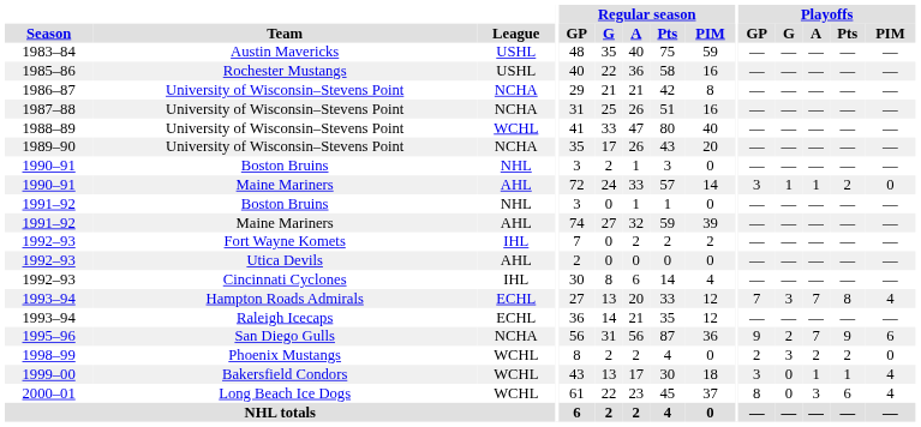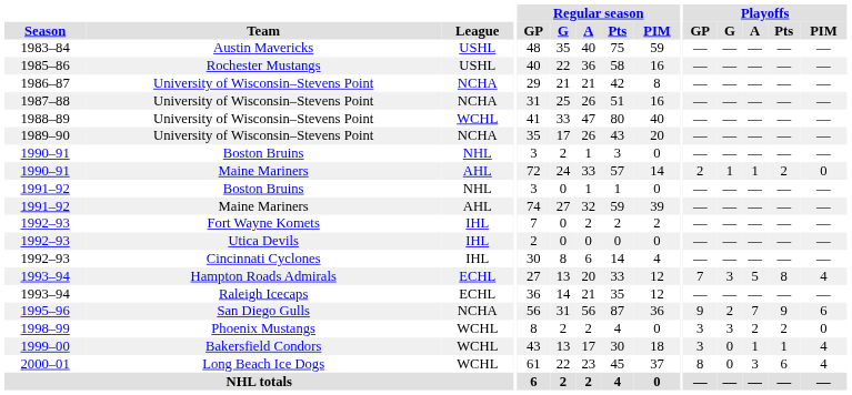 <table border="0" cellpadding="1" cellspacing="0" style="text-align:center; width:60em">
 <tr bgcolor="#e0e0e0">
 <th colspan="3" bgcolor="#ffffff"></th>
 <th rowspan="100" bgcolor="#ffffff"></th>
 <th colspan="5"><a href='#'>Regular season</a></th>
 <th rowspan="100" bgcolor="#ffffff"></th>
 <th colspan="5"><a href='#'>Playoffs</a></th>
 </tr>
 <tr bgcolor="#e0e0e0">
 <th><a href='#'>Season</a></th>
 <th>Team</th>
 <th>League</th>
 <th>GP</th>
 <th><a href='#'>G</a></th>
 <th><a href='#'>A</a></th>
 <th><a href='#'>Pts</a></th>
 <th><a href='#'>PIM</a></th>
 <th>GP</th>
 <th>G</th>
 <th>A</th>
 <th>Pts</th>
 <th>PIM</th>
 </tr>
 <tr>
 <td>1983–84</td>
 <td><a href='#'>Austin Mavericks</a></td>
 <td><a href='#'>USHL</a></td>
 <td>48</td>
 <td>35</td>
 <td>40</td>
 <td>75</td>
 <td>59</td>
 <td>—</td>
 <td>—</td>
 <td>—</td>
 <td>—</td>
 <td>—</td>
 </tr>
 <tr bgcolor="#f0f0f0">
 <td>1985–86</td>
 <td><a href='#'>Rochester Mustangs</a></td>
 <td>USHL</td>
 <td>40</td>
 <td>22</td>
 <td>36</td>
 <td>58</td>
 <td>16</td>
 <td>—</td>
 <td>—</td>
 <td>—</td>
 <td>—</td>
 <td>—</td>
 </tr>
 <tr>
 <td>1986–87</td>
 <td><a href='#'>University of Wisconsin–Stevens Point</a></td>
 <td><a href='#'>NCHA</a></td>
 <td>29</td>
 <td>21</td>
 <td>21</td>
 <td>42</td>
 <td>8</td>
 <td>—</td>
 <td>—</td>
 <td>—</td>
 <td>—</td>
 <td>—</td>
 </tr>
 <tr bgcolor="#f0f0f0">
 <td>1987–88</td>
 <td>University of Wisconsin–Stevens Point</td>
 <td>NCHA</td>
 <td>31</td>
 <td>25</td>
 <td>26</td>
 <td>51</td>
 <td>16</td>
 <td>—</td>
 <td>—</td>
 <td>—</td>
 <td>—</td>
 <td>—</td>
 </tr>
 <tr>
 <td>1988–89</td>
 <td>University of Wisconsin–Stevens Point</td>
 <td><a href='#'>WCHL</a></td>
 <td>41</td>
 <td>33</td>
 <td>47</td>
 <td>80</td>
 <td>40</td>
 <td>—</td>
 <td>—</td>
 <td>—</td>
 <td>—</td>
 <td>—</td>
 </tr>
 <tr bgcolor="#f0f0f0">
 <td>1989–90</td>
 <td>University of Wisconsin–Stevens Point</td>
 <td>NCHA</td>
 <td>35</td>
 <td>17</td>
 <td>26</td>
 <td>43</td>
 <td>20</td>
 <td>—</td>
 <td>—</td>
 <td>—</td>
 <td>—</td>
 <td>—</td>
 </tr>
 <tr>
 <td><a href='#'>1990–91</a></td>
 <td><a href='#'>Boston Bruins</a></td>
 <td><a href='#'>NHL</a></td>
 <td>3</td>
 <td>2</td>
 <td>1</td>
 <td>3</td>
 <td>0</td>
 <td>—</td>
 <td>—</td>
 <td>—</td>
 <td>—</td>
 <td>—</td>
 </tr>
 <tr bgcolor="#f0f0f0">
 <td><a href='#'>1990–91</a></td>
 <td><a href='#'>Maine Mariners</a></td>
 <td><a href='#'>AHL</a></td>
 <td>72</td>
 <td>24</td>
 <td>33</td>
 <td>57</td>
 <td>14</td>
-<td>3</td>
+<td>2</td>
 <td>1</td>
 <td>1</td>
 <td>2</td>
 <td>0</td>
 </tr>
 <tr>
 <td><a href='#'>1991–92</a></td>
 <td><a href='#'>Boston Bruins</a></td>
 <td>NHL</td>
 <td>3</td>
 <td>0</td>
 <td>1</td>
 <td>1</td>
 <td>0</td>
 <td>—</td>
 <td>—</td>
 <td>—</td>
 <td>—</td>
 <td>—</td>
 </tr>
 <tr bgcolor="#f0f0f0">
 <td><a href='#'>1991–92</a></td>
 <td>Maine Mariners</td>
 <td>AHL</td>
 <td>74</td>
 <td>27</td>
 <td>32</td>
 <td>59</td>
 <td>39</td>
 <td>—</td>
 <td>—</td>
 <td>—</td>
 <td>—</td>
 <td>—</td>
 </tr>
 <tr>
 <td><a href='#'>1992–93</a></td>
 <td><a href='#'>Fort Wayne Komets</a></td>
 <td><a href='#'>IHL</a></td>
 <td>7</td>
 <td>0</td>
 <td>2</td>
 <td>2</td>
 <td>2</td>
 <td>—</td>
 <td>—</td>
 <td>—</td>
 <td>—</td>
 <td>—</td>
 </tr>
 <tr bgcolor="#f0f0f0">
 <td><a href='#'>1992–93</a></td>
 <td><a href='#'>Utica Devils</a></td>
-<td>AHL</td>
+<td><a href='#'>IHL</a></td>
 <td>2</td>
 <td>0</td>
 <td>0</td>
 <td>0</td>
 <td>0</td>
 <td>—</td>
 <td>—</td>
 <td>—</td>
 <td>—</td>
 <td>—</td>
 </tr>
 <tr>
 <td>1992–93</td>
 <td><a href='#'>Cincinnati Cyclones</a></td>
 <td>IHL</td>
 <td>30</td>
 <td>8</td>
 <td>6</td>
 <td>14</td>
 <td>4</td>
 <td>—</td>
 <td>—</td>
 <td>—</td>
 <td>—</td>
 <td>—</td>
 </tr>
 <tr bgcolor="#f0f0f0">
 <td><a href='#'>1993–94</a></td>
 <td><a href='#'>Hampton Roads Admirals</a></td>
 <td><a href='#'>ECHL</a></td>
 <td>27</td>
 <td>13</td>
 <td>20</td>
 <td>33</td>
 <td>12</td>
 <td>7</td>
 <td>3</td>
-<td>7</td>
+<td>5</td>
 <td>8</td>
 <td>4</td>
 </tr>
 <tr>
 <td>1993–94</td>
 <td><a href='#'>Raleigh Icecaps</a></td>
 <td>ECHL</td>
 <td>36</td>
 <td>14</td>
 <td>21</td>
 <td>35</td>
 <td>12</td>
 <td>—</td>
 <td>—</td>
 <td>—</td>
 <td>—</td>
 <td>—</td>
 </tr>
 <tr bgcolor="#f0f0f0">
 <td><a href='#'>1995–96</a></td>
 <td><a href='#'>San Diego Gulls</a></td>
 <td>NCHA</td>
 <td>56</td>
 <td>31</td>
 <td>56</td>
 <td>87</td>
 <td>36</td>
 <td>9</td>
 <td>2</td>
 <td>7</td>
 <td>9</td>
 <td>6</td>
 </tr>
 <tr>
 <td><a href='#'>1998–99</a></td>
 <td><a href='#'>Phoenix Mustangs</a></td>
 <td>WCHL</td>
 <td>8</td>
 <td>2</td>
 <td>2</td>
 <td>4</td>
 <td>0</td>
-<td>2</td>
+<td>3</td>
 <td>3</td>
 <td>2</td>
 <td>2</td>
 <td>0</td>
 </tr>
 <tr bgcolor="#f0f0f0">
 <td><a href='#'>1999–00</a></td>
 <td><a href='#'>Bakersfield Condors</a></td>
 <td>WCHL</td>
 <td>43</td>
 <td>13</td>
 <td>17</td>
 <td>30</td>
 <td>18</td>
 <td>3</td>
 <td>0</td>
 <td>1</td>
 <td>1</td>
 <td>4</td>
 </tr>
 <tr>
 <td><a href='#'>2000–01</a></td>
 <td><a href='#'>Long Beach Ice Dogs</a></td>
 <td>WCHL</td>
 <td>61</td>
 <td>22</td>
 <td>23</td>
 <td>45</td>
 <td>37</td>
 <td>8</td>
 <td>0</td>
 <td>3</td>
 <td>6</td>
 <td>4</td>
 </tr>
 <tr>
 </tr>
 <tr ALIGN="center" bgcolor="#e0e0e0">
 <th colspan="3">NHL totals</th>
 <th ALIGN="center">6</th>
 <th ALIGN="center">2</th>
 <th ALIGN="center">2</th>
 <th ALIGN="center">4</th>
 <th ALIGN="center">0</th>
 <th ALIGN="center">—</th>
 <th ALIGN="center">—</th>
 <th ALIGN="center">—</th>
 <th ALIGN="center">—</th>
 <th ALIGN="center">—</th>
 </tr>
 </table>
